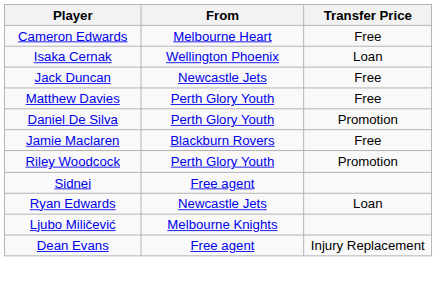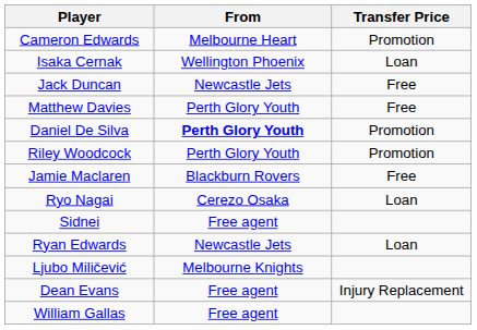 <table class="wikitable sortable" style="text-align:center; font-size:95%;">
 <tr>
 <th width=150>Player</th>
 <th width=180>From</th>
 <th width=140>Transfer Price</th>
 </tr>
 <tr>
 <td> <a href='#'>Cameron Edwards</a></td>
 <td> <a href='#'>Melbourne Heart</a></td>
-<td>Free</td>
+<td>Promotion</td>
 </tr>
 <tr>
 <td> <a href='#'>Isaka Cernak</a></td>
 <td> <a href='#'>Wellington Phoenix</a></td>
 <td>Loan</td>
 </tr>
 <tr>
 <td> <a href='#'>Jack Duncan</a></td>
 <td> <a href='#'>Newcastle Jets</a></td>
 <td>Free</td>
 </tr>
 <tr>
 <td> <a href='#'>Matthew Davies</a></td>
 <td> <a href='#'>Perth Glory Youth</a></td>
 <td>Free</td>
 </tr>
 <tr>
 <td> <a href='#'>Daniel De Silva</a></td>
+<td><strong> <a href='#'>Perth Glory Youth</a></strong></td>
+<td>Promotion</td>
+</tr>
+<tr>
+<td> <a href='#'>Riley Woodcock</a></td>
 <td> <a href='#'>Perth Glory Youth</a></td>
 <td>Promotion</td>
 </tr>
 <tr>
 <td> <a href='#'>Jamie Maclaren</a></td>
 <td> <a href='#'>Blackburn Rovers</a></td>
 <td>Free</td>
 </tr>
 <tr>
-<td> <a href='#'>Riley Woodcock</a></td>
-<td> <a href='#'>Perth Glory Youth</a></td>
-<td>Promotion</td>
+<td> <a href='#'>Ryo Nagai</a></td>
+<td> <a href='#'>Cerezo Osaka</a></td>
+<td>Loan</td>
 </tr>
 <tr>
 <td> <a href='#'>Sidnei</a></td>
 <td><a href='#'>Free agent</a></td>
 <td></td>
 </tr>
 <tr>
 <td> <a href='#'>Ryan Edwards</a></td>
 <td> <a href='#'>Newcastle Jets</a></td>
 <td>Loan</td>
 </tr>
 <tr>
 <td> <a href='#'>Ljubo Miličević</a></td>
 <td> <a href='#'>Melbourne Knights</a></td>
 <td></td>
 </tr>
 <tr>
 <td> <a href='#'>Dean Evans</a></td>
 <td><a href='#'>Free agent</a></td>
 <td>Injury Replacement</td>
 </tr>
+<tr>
+<td> <a href='#'>William Gallas</a></td>
+<td><a href='#'>Free agent</a></td>
+<td></td>
+</tr>
 </table>
